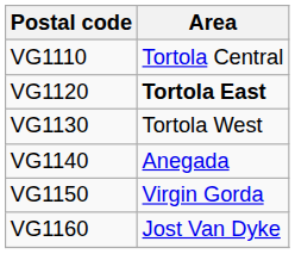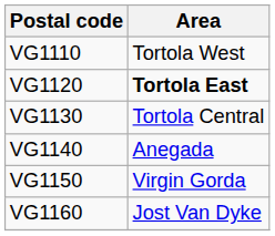 <table class="wikitable">
 <tr>
 <th>Postal code</th>
 <th>Area</th>
 </tr>
 <tr>
 <td>VG1110</td>
-<td><a href='#'>Tortola</a> Central</td>
+<td>Tortola West</td>
 </tr>
 <tr>
 <td>VG1120</td>
 <td><strong>Tortola East</strong></td>
 </tr>
 <tr>
 <td>VG1130</td>
-<td>Tortola West</td>
+<td><a href='#'>Tortola</a> Central</td>
 </tr>
 <tr>
 <td>VG1140</td>
 <td><a href='#'>Anegada</a></td>
 </tr>
 <tr>
 <td>VG1150</td>
 <td><a href='#'>Virgin Gorda</a></td>
 </tr>
 <tr>
 <td>VG1160</td>
 <td><a href='#'>Jost Van Dyke</a></td>
 </tr>
 <tr>
 </tr>
 </table>
